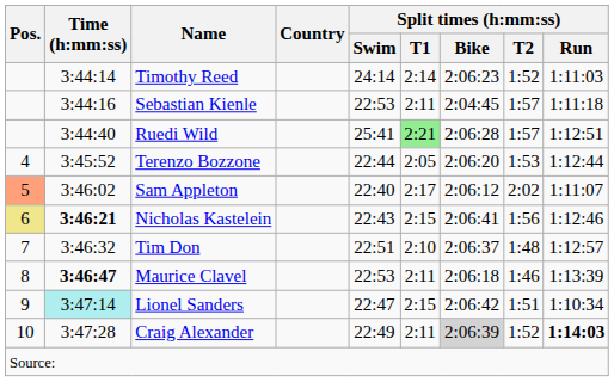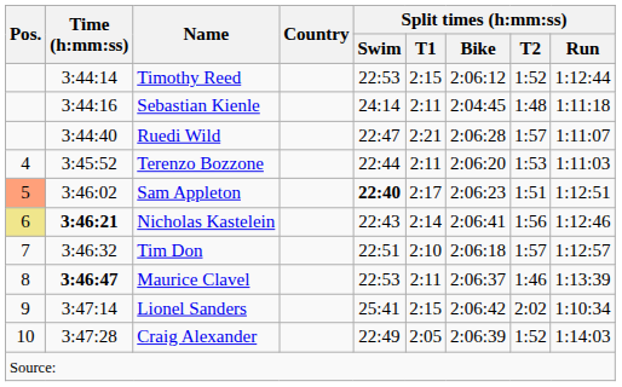 <table class="wikitable" style="text-align:center">
 <tr>
 <th rowspan="2">Pos.</th>
 <th rowspan="2">Time<br>(h:mm:ss)</th>
 <th rowspan="2">Name</th>
 <th rowspan="2">Country</th>
 <th colspan="5">Split times (h:mm:ss)</th>
 </tr>
 <tr>
 <th>Swim</th>
 <th>T1</th>
 <th>Bike</th>
 <th>T2</th>
 <th>Run</th>
 </tr>
 <tr>
 <td></td>
 <td>3:44:14</td>
 <td align='left'><a href='#'>Timothy Reed</a></td>
 <td align='left'></td>
-<td>24:14</td>
-<td>2:14</td>
-<td>2:06:23</td>
+<td>22:53</td>
+<td>2:15</td>
+<td>2:06:12</td>
 <td>1:52</td>
-<td>1:11:03</td>
+<td>1:12:44</td>
 </tr>
 <tr>
 <td></td>
 <td>3:44:16</td>
 <td align='left'><a href='#'>Sebastian Kienle</a></td>
 <td align='left'></td>
-<td>22:53</td>
+<td>24:14</td>
 <td>2:11</td>
 <td>2:04:45</td>
-<td>1:57</td>
+<td>1:48</td>
 <td>1:11:18</td>
 </tr>
 <tr>
 <td></td>
 <td>3:44:40</td>
 <td align='left'><a href='#'>Ruedi Wild</a></td>
 <td align='left'></td>
-<td>25:41</td>
-<td style="background: lightgreen;">2:21</td>
+<td>22:47</td>
+<td>2:21</td>
 <td>2:06:28</td>
 <td>1:57</td>
-<td>1:12:51</td>
+<td>1:11:07</td>
 </tr>
 <tr>
 <td>4</td>
 <td>3:45:52</td>
 <td align='left'><a href='#'>Terenzo Bozzone</a></td>
 <td align='left'></td>
 <td>22:44</td>
-<td>2:05</td>
+<td>2:11</td>
 <td>2:06:20</td>
 <td>1:53</td>
-<td>1:12:44</td>
+<td>1:11:03</td>
 </tr>
 <tr>
 <td style="background: lightsalmon;">5</td>
 <td>3:46:02</td>
 <td align='left'><a href='#'>Sam Appleton</a></td>
 <td align='left'></td>
-<td>22:40</td>
+<td><strong>22:40</strong></td>
 <td>2:17</td>
-<td>2:06:12</td>
-<td>2:02</td>
-<td>1:11:07</td>
+<td>2:06:23</td>
+<td>1:51</td>
+<td>1:12:51</td>
 </tr>
 <tr>
 <td style="background: khaki;">6</td>
 <td><strong>3:46:21</strong></td>
 <td align='left'><a href='#'>Nicholas Kastelein</a></td>
 <td align='left'></td>
 <td>22:43</td>
-<td>2:15</td>
+<td>2:14</td>
 <td>2:06:41</td>
 <td>1:56</td>
 <td>1:12:46</td>
 </tr>
 <tr>
 <td>7</td>
 <td>3:46:32</td>
 <td align='left'><a href='#'>Tim Don</a></td>
 <td align='left'></td>
 <td>22:51</td>
 <td>2:10</td>
-<td>2:06:37</td>
-<td>1:48</td>
+<td>2:06:18</td>
+<td>1:57</td>
 <td>1:12:57</td>
 </tr>
 <tr>
 <td>8</td>
 <td><strong>3:46:47</strong></td>
 <td align='left'><a href='#'>Maurice Clavel</a></td>
 <td align='left'></td>
 <td>22:53</td>
 <td>2:11</td>
-<td>2:06:18</td>
+<td>2:06:37</td>
 <td>1:46</td>
 <td>1:13:39</td>
 </tr>
 <tr>
 <td>9</td>
-<td style="background: paleturquoise;">3:47:14</td>
+<td>3:47:14</td>
 <td align='left'><a href='#'>Lionel Sanders</a></td>
 <td align='left'></td>
-<td>22:47</td>
+<td>25:41</td>
 <td>2:15</td>
 <td>2:06:42</td>
-<td>1:51</td>
+<td>2:02</td>
 <td>1:10:34</td>
 </tr>
 <tr>
 <td>10</td>
 <td>3:47:28</td>
 <td align='left'><a href='#'>Craig Alexander</a></td>
 <td align='left'></td>
 <td>22:49</td>
-<td>2:11</td>
-<td style="background: lightgrey;">2:06:39</td>
+<td>2:05</td>
+<td>2:06:39</td>
 <td>1:52</td>
-<td><strong>1:14:03</strong></td>
+<td>1:14:03</td>
 </tr>
 <tr>
 <td colspan="9" align="left"><small>Source:</small></td>
 </tr>
 </table>
